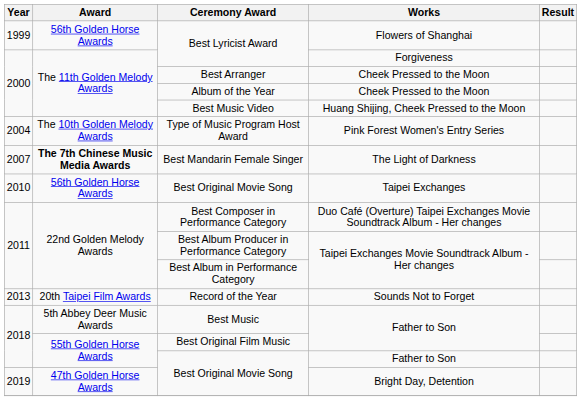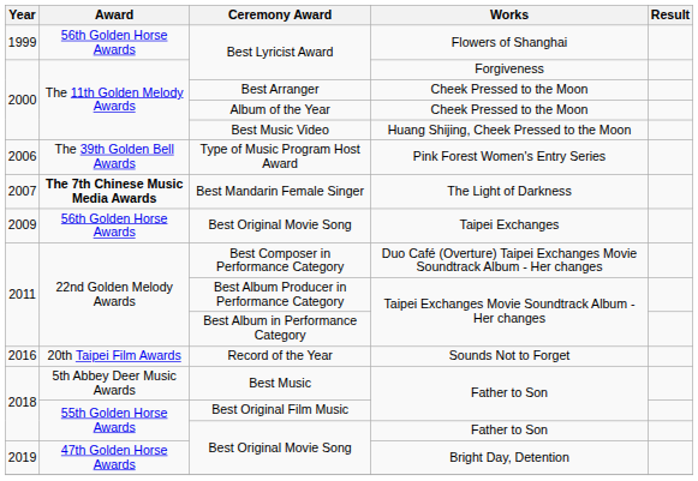 <table class="wikitable" style="text-align:center;">
 <tr>
 <th>Year</th>
 <th>Award</th>
 <th>Ceremony Award</th>
 <th>Works</th>
 <th>Result</th>
 </tr>
 <tr>
 <td rowspan="1">1999</td>
 <td rowspan="1"><a href='#'>56th Golden Horse Awards</a></td>
 <td rowspan="2">Best Lyricist Award</td>
 <td>Flowers of Shanghai</td>
 <td></td>
 </tr>
 <tr>
 <td rowspan="4">2000</td>
 <td rowspan="4">The <a href='#'>11th Golden Melody Awards</a></td>
 <td>Forgiveness</td>
 <td></td>
 </tr>
 <tr>
 <td>Best Arranger</td>
 <td>Cheek Pressed to the Moon</td>
 <td></td>
 </tr>
 <tr>
 <td>Album of the Year</td>
 <td>Cheek Pressed to the Moon</td>
 <td></td>
 </tr>
 <tr>
 <td>Best Music Video</td>
 <td>Huang Shijing, Cheek Pressed to the Moon</td>
 <td></td>
 </tr>
 <tr>
-<td rowspan="1">2004</td>
-<td rowspan="1">The <a href='#'>10th Golden Melody Awards</a></td>
+<td rowspan="1">2006</td>
+<td rowspan="1">The <a href='#'>39th Golden Bell Awards</a></td>
 <td>Type of Music Program Host Award</td>
 <td>Pink Forest Women's Entry Series</td>
 <td></td>
 </tr>
 <tr>
 <td rowspan="1">2007</td>
 <td rowspan="1"><strong>The 7th Chinese Music Media Awards</strong></td>
 <td>Best Mandarin Female Singer</td>
 <td>The Light of Darkness</td>
 <td></td>
 </tr>
 <tr>
-<td rowspan="1">2010</td>
+<td rowspan="1">2009</td>
 <td rowspan="1"><a href='#'>56th Golden Horse Awards</a></td>
 <td>Best Original Movie Song</td>
 <td>Taipei Exchanges</td>
 <td></td>
 </tr>
 <tr>
 <td rowspan="3">2011</td>
 <td rowspan="3">22nd Golden Melody Awards</td>
 <td>Best Composer in Performance Category</td>
 <td>Duo Café (Overture) Taipei Exchanges Movie Soundtrack Album - Her changes</td>
 <td></td>
 </tr>
 <tr>
 <td>Best Album Producer in Performance Category</td>
 <td rowspan="2">Taipei Exchanges Movie Soundtrack Album - Her changes</td>
 <td></td>
 </tr>
 <tr>
 <td>Best Album in Performance Category</td>
 <td></td>
 </tr>
 <tr>
-<td rowspan="1">2013</td>
+<td rowspan="1">2016</td>
 <td rowspan="1">20th <a href='#'>Taipei Film Awards</a></td>
 <td>Record of the Year</td>
 <td>Sounds Not to Forget</td>
 <td></td>
 </tr>
 <tr>
 <td rowspan="3">2018</td>
 <td rowspan="1">5th Abbey Deer Music Awards</td>
 <td>Best Music</td>
 <td rowspan="2">Father to Son</td>
 <td></td>
 </tr>
 <tr>
 <td rowspan="2"><a href='#'>55th Golden Horse Awards</a></td>
 <td>Best Original Film Music</td>
 <td></td>
 </tr>
 <tr>
 <td rowspan="2">Best Original Movie Song</td>
 <td>Father to Son</td>
 <td></td>
 </tr>
 <tr>
 <td rowspan="1">2019</td>
 <td rowspan="1"><a href='#'>47th Golden Horse Awards</a></td>
 <td>Bright Day, Detention</td>
 <td></td>
 </tr>
 <tr>
 </tr>
 </table>
